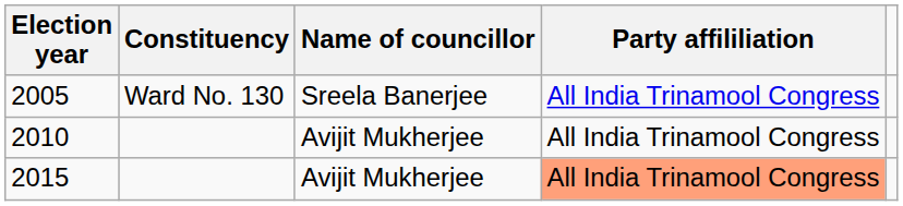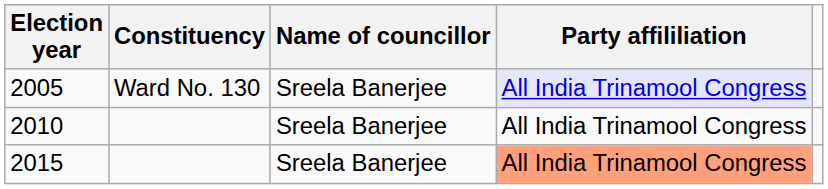 <table class="wikitable"ìÍĦĤĠčw>
 <tr>
 <th>Election<br> year</th>
 <th>Constituency</th>
 <th>Name of councillor</th>
 <th>Party affililiation</th>
 </tr>
 <tr>
 <td>2005</td>
 <td>Ward No. 130</td>
 <td>Sreela Banerjee</td>
-<td><a href='#'>All India Trinamool Congress</a></td>
+<td style="background: lavender;"><a href='#'>All India Trinamool Congress</a></td>
 <td></td>
 </tr>
 <tr>
 <td>2010</td>
 <td></td>
-<td>Avijit Mukherjee</td>
+<td>Sreela Banerjee</td>
 <td>All India Trinamool Congress</td>
 <td></td>
 </tr>
 <tr>
 <td>2015</td>
 <td></td>
-<td>Avijit Mukherjee</td>
+<td>Sreela Banerjee</td>
 <td style="background: lightsalmon;">All India Trinamool Congress</td>
 <td></td>
 </tr>
 </table>
